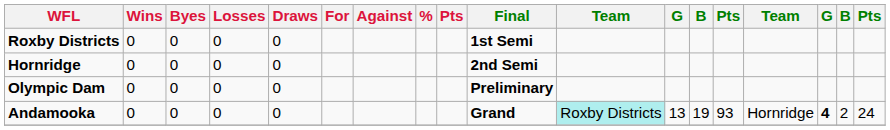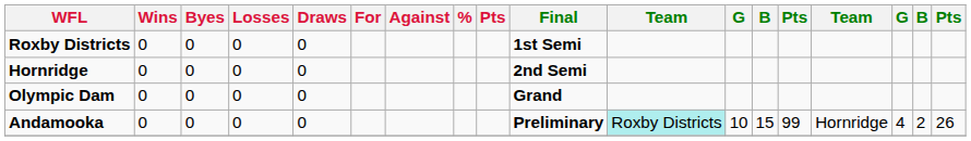 <table class="wikitable">
 <tr>
 <th style="color:crimson">WFL</th>
 <th style="color:crimson">Wins</th>
 <th style="color:crimson">Byes</th>
 <th style="color:crimson">Losses</th>
 <th style="color:crimson">Draws</th>
 <th style="color:crimson">For</th>
 <th style="color:crimson">Against</th>
 <th style="color:crimson">%</th>
 <th style="color:crimson">Pts</th>
 <th style="color:green">Final</th>
 <th style="color:green">Team</th>
 <th style="color:green">G</th>
 <th style="color:green">B</th>
 <th style="color:green">Pts</th>
 <th style="color:green">Team</th>
 <th style="color:green">G</th>
 <th style="color:green">B</th>
 <th style="color:green">Pts</th>
 </tr>
 <tr>
 <td><strong>	Roxby Districts	</strong></td>
 <td>0</td>
 <td>0</td>
 <td>0</td>
 <td>0</td>
 <td></td>
 <td></td>
 <td></td>
 <td></td>
 <td><strong>1st Semi</strong></td>
 <td></td>
 <td></td>
 <td></td>
 <td></td>
 <td></td>
 <td></td>
 <td></td>
 <td></td>
 </tr>
 <tr>
 <td><strong>	Hornridge	</strong></td>
 <td>0</td>
 <td>0</td>
 <td>0</td>
 <td>0</td>
 <td></td>
 <td></td>
 <td></td>
 <td></td>
 <td><strong>2nd Semi</strong></td>
 <td></td>
 <td></td>
 <td></td>
 <td></td>
 <td></td>
 <td></td>
 <td></td>
 <td></td>
 </tr>
 <tr>
 <td><strong>	Olympic Dam	</strong></td>
 <td>0</td>
 <td>0</td>
 <td>0</td>
 <td>0</td>
 <td></td>
 <td></td>
 <td></td>
 <td></td>
-<td><strong>Preliminary</strong></td>
+<td><strong>Grand</strong></td>
 <td></td>
 <td></td>
 <td></td>
 <td></td>
 <td></td>
 <td></td>
 <td></td>
 <td></td>
 </tr>
 <tr>
 <td><strong>	Andamooka	</strong></td>
 <td>0</td>
 <td>0</td>
 <td>0</td>
 <td>0</td>
 <td></td>
 <td></td>
 <td></td>
 <td></td>
-<td><strong>Grand</strong></td>
+<td><strong>Preliminary</strong></td>
 <td style="background: paleturquoise;">Roxby Districts</td>
-<td>13</td>
-<td>19</td>
-<td>93</td>
+<td>10</td>
+<td>15</td>
+<td>99</td>
 <td>Hornridge</td>
-<td><strong>4</strong></td>
+<td>4</td>
 <td>2</td>
-<td>24</td>
+<td>26</td>
 </tr>
 <tr>
 </tr>
 </table>
